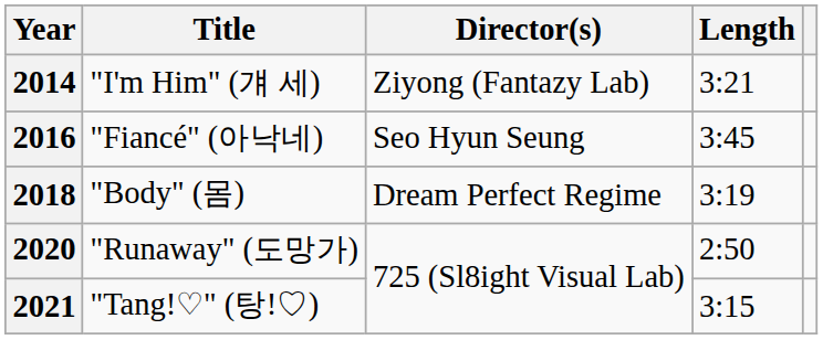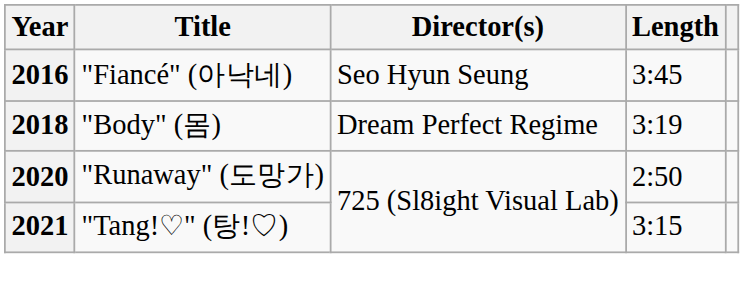 <table class="wikitable sortable plainrowheaders">
 <tr>
 <th>Year</th>
 <th>Title</th>
 <th>Director(s)</th>
 <th>Length</th>
 <th scope="col" class="unsortable"></th>
-</tr>
-<tr>
-<th scope="row">2014</th>
-<td>"I'm Him" (걔 세)</td>
-<td>Ziyong (Fantazy Lab)</td>
-<td>3:21</td>
-<td style="text-align:center;"></td>
 </tr>
 <tr>
 <th scope="row">2016</th>
 <td>"Fiancé" (아낙네)</td>
 <td>Seo Hyun Seung</td>
 <td>3:45</td>
 <td style="text-align:center;"></td>
 </tr>
 <tr>
 <th scope="row">2018</th>
 <td>"Body" (몸)</td>
 <td>Dream Perfect Regime</td>
 <td>3:19</td>
 <td style="text-align:center;"></td>
 </tr>
 <tr>
 <th scope="row">2020</th>
 <td>"Runaway" (도망가)</td>
 <td rowspan="2">725 (Sl8ight Visual Lab)</td>
 <td>2:50</td>
 <td style="text-align:center;"></td>
 </tr>
 <tr>
 <th scope="row">2021</th>
 <td>"Tang!♡" (탕!♡)</td>
 <td>3:15</td>
 <td style="text-align:center;"></td>
 </tr>
 </table>
